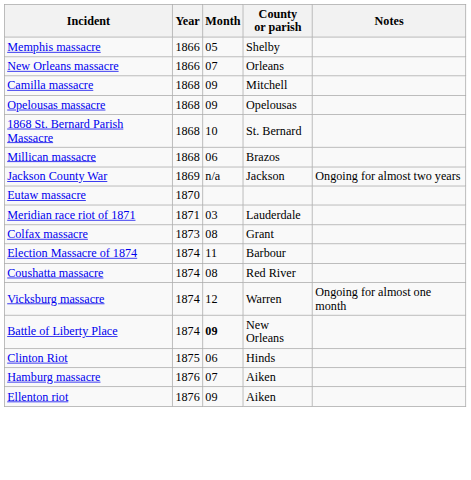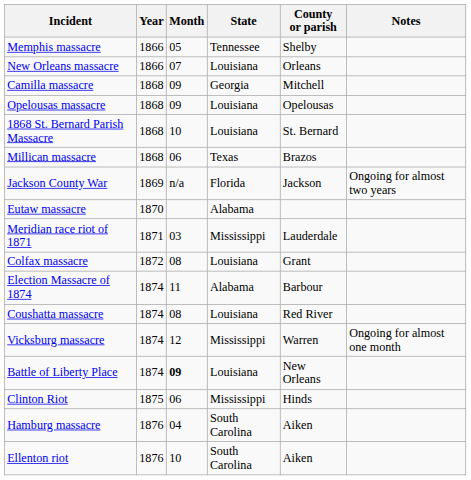 <table class="wikitable">
 <tr>
 <th>Incident</th>
 <th>Year</th>
 <th>Month</th>
+<th>State</th>
 <th>County<br>or parish</th>
 <th>Notes</th>
 </tr>
 <tr>
 <td><a href='#'>Memphis massacre</a></td>
 <td>1866</td>
 <td>05</td>
+<td>Tennessee</td>
 <td>Shelby</td>
 <td></td>
 </tr>
 <tr>
 <td><a href='#'>New Orleans massacre</a></td>
 <td>1866</td>
 <td>07</td>
+<td>Louisiana</td>
 <td>Orleans</td>
 <td></td>
 </tr>
 <tr>
 <td><a href='#'>Camilla massacre</a></td>
 <td>1868</td>
 <td>09</td>
+<td>Georgia</td>
 <td>Mitchell</td>
 <td></td>
 </tr>
 <tr>
 <td><a href='#'>Opelousas massacre</a></td>
 <td>1868</td>
 <td>09</td>
+<td>Louisiana</td>
 <td>Opelousas</td>
 <td></td>
 </tr>
 <tr>
 <td><a href='#'>1868 St. Bernard Parish Massacre</a></td>
 <td>1868</td>
 <td>10</td>
+<td>Louisiana</td>
 <td>St. Bernard</td>
 <td></td>
 </tr>
 <tr>
 <td><a href='#'>Millican massacre</a></td>
 <td>1868</td>
 <td>06</td>
+<td>Texas</td>
 <td>Brazos</td>
 <td></td>
 </tr>
 <tr>
 <td><a href='#'>Jackson County War</a></td>
 <td>1869</td>
 <td>n/a</td>
+<td>Florida</td>
 <td>Jackson</td>
 <td>Ongoing for almost two years</td>
 </tr>
 <tr>
 <td><a href='#'>Eutaw massacre</a></td>
 <td>1870</td>
 <td></td>
+<td>Alabama</td>
 <td></td>
 <td></td>
 </tr>
 <tr>
 <td><a href='#'>Meridian race riot of 1871</a></td>
 <td>1871</td>
 <td>03</td>
+<td>Mississippi</td>
 <td>Lauderdale</td>
 <td></td>
 </tr>
 <tr>
 <td><a href='#'>Colfax massacre</a></td>
-<td>1873</td>
+<td>1872</td>
 <td>08</td>
+<td>Louisiana</td>
 <td>Grant</td>
 <td></td>
 </tr>
 <tr>
 <td><a href='#'>Election Massacre of 1874</a></td>
 <td>1874</td>
 <td>11</td>
+<td>Alabama</td>
 <td>Barbour</td>
 <td></td>
 </tr>
 <tr>
 <td><a href='#'>Coushatta massacre</a></td>
 <td>1874</td>
 <td>08</td>
+<td>Louisiana</td>
 <td>Red River</td>
 <td></td>
 </tr>
 <tr>
 <td><a href='#'>Vicksburg massacre</a></td>
 <td>1874</td>
 <td>12</td>
+<td>Mississippi</td>
 <td>Warren</td>
 <td>Ongoing for almost one month</td>
 </tr>
 <tr>
 <td><a href='#'>Battle of Liberty Place</a></td>
 <td>1874</td>
 <td><strong>09</strong></td>
+<td>Louisiana</td>
 <td>New Orleans</td>
 <td></td>
 </tr>
 <tr>
 <td><a href='#'>Clinton Riot</a></td>
 <td>1875</td>
 <td>06</td>
+<td>Mississippi</td>
 <td>Hinds</td>
 <td></td>
 </tr>
 <tr>
 <td><a href='#'>Hamburg massacre</a></td>
 <td>1876</td>
-<td>07</td>
+<td>04</td>
+<td>South Carolina</td>
 <td>Aiken</td>
 <td></td>
 </tr>
 <tr>
 <td><a href='#'>Ellenton riot</a></td>
 <td>1876</td>
-<td>09</td>
+<td>10</td>
+<td>South Carolina</td>
 <td>Aiken</td>
 <td></td>
 </tr>
 </table>
